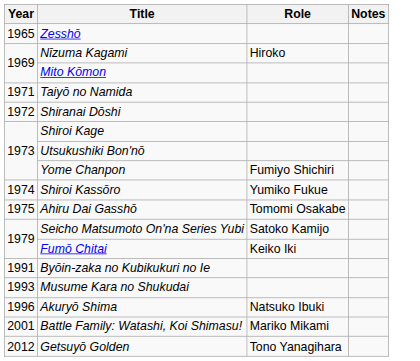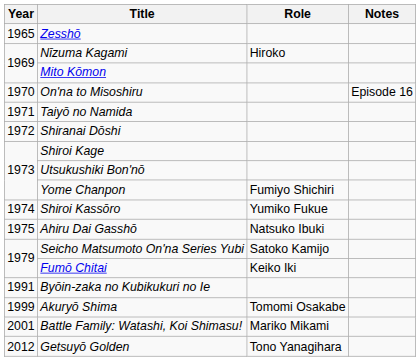 <table class="wikitable">
 <tr>
 <th>Year</th>
 <th>Title</th>
 <th>Role</th>
 <th>Notes</th>
 </tr>
 <tr>
 <td>1965</td>
 <td><em><a href='#'>Zesshō</a></em></td>
 <td></td>
 <td></td>
 </tr>
 <tr>
 <td rowspan="2">1969</td>
 <td><em>Nīzuma Kagami</em></td>
 <td>Hiroko</td>
 <td></td>
 </tr>
 <tr>
 <td><em><a href='#'>Mito Kōmon</a></em></td>
 <td></td>
 <td></td>
+</tr>
+<tr>
+<td>1970</td>
+<td><em>On'na to Misoshiru</em></td>
+<td></td>
+<td>Episode 16</td>
 </tr>
 <tr>
 <td>1971</td>
 <td><em>Taiyō no Namida</em></td>
 <td></td>
 <td></td>
 </tr>
 <tr>
 <td>1972</td>
 <td><em>Shiranai Dōshi</em></td>
 <td></td>
 <td></td>
 </tr>
 <tr>
 <td rowspan="3">1973</td>
 <td><em>Shiroi Kage</em></td>
 <td></td>
 <td></td>
 </tr>
 <tr>
 <td><em>Utsukushiki Bon'nō</em></td>
 <td></td>
 <td></td>
 </tr>
 <tr>
 <td><em>Yome Chanpon</em></td>
 <td>Fumiyo Shichiri</td>
 <td></td>
 </tr>
 <tr>
 <td>1974</td>
 <td><em>Shiroi Kassōro</em></td>
 <td>Yumiko Fukue</td>
 <td></td>
 </tr>
 <tr>
 <td>1975</td>
 <td><em>Ahiru Dai Gasshō</em></td>
-<td>Tomomi Osakabe</td>
+<td>Natsuko Ibuki</td>
 <td></td>
 </tr>
 <tr>
 <td rowspan="2">1979</td>
 <td><em>Seicho Matsumoto On'na Series Yubi</em></td>
 <td>Satoko Kamijo</td>
 <td></td>
 </tr>
 <tr>
 <td><em><a href='#'>Fumō Chitai</a></em></td>
 <td>Keiko Iki</td>
 <td></td>
 </tr>
 <tr>
 <td>1991</td>
 <td><em>Byōin-zaka no Kubikukuri no Ie</em></td>
 <td></td>
 <td></td>
 </tr>
 <tr>
-<td>1993</td>
-<td><em>Musume Kara no Shukudai</em></td>
-<td></td>
-<td></td>
-</tr>
-<tr>
-<td>1996</td>
+<td>1999</td>
 <td><em>Akuryō Shima</em></td>
-<td>Natsuko Ibuki</td>
+<td>Tomomi Osakabe</td>
 <td></td>
 </tr>
 <tr>
 <td>2001</td>
 <td><em>Battle Family: Watashi, Koi Shimasu!</em></td>
 <td>Mariko Mikami</td>
 <td></td>
 </tr>
 <tr>
 <td>2012</td>
 <td><em>Getsuyō Golden</em></td>
 <td>Tono Yanagihara</td>
 <td></td>
 </tr>
 </table>
